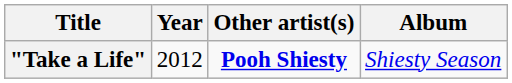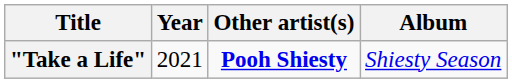 <table class="wikitable plainrowheaders" style="text-align:center;">
 <tr>
 <th>Title</th>
 <th>Year</th>
 <th>Other artist(s)</th>
 <th>Album</th>
 </tr>
 <tr>
 <th scope="row">"Take a Life"</th>
-<td>2012</td>
+<td>2021</td>
 <td><strong><a href='#'>Pooh Shiesty</a></strong></td>
 <td><em><a href='#'>Shiesty Season</a></em></td>
 </tr>
 </table>
